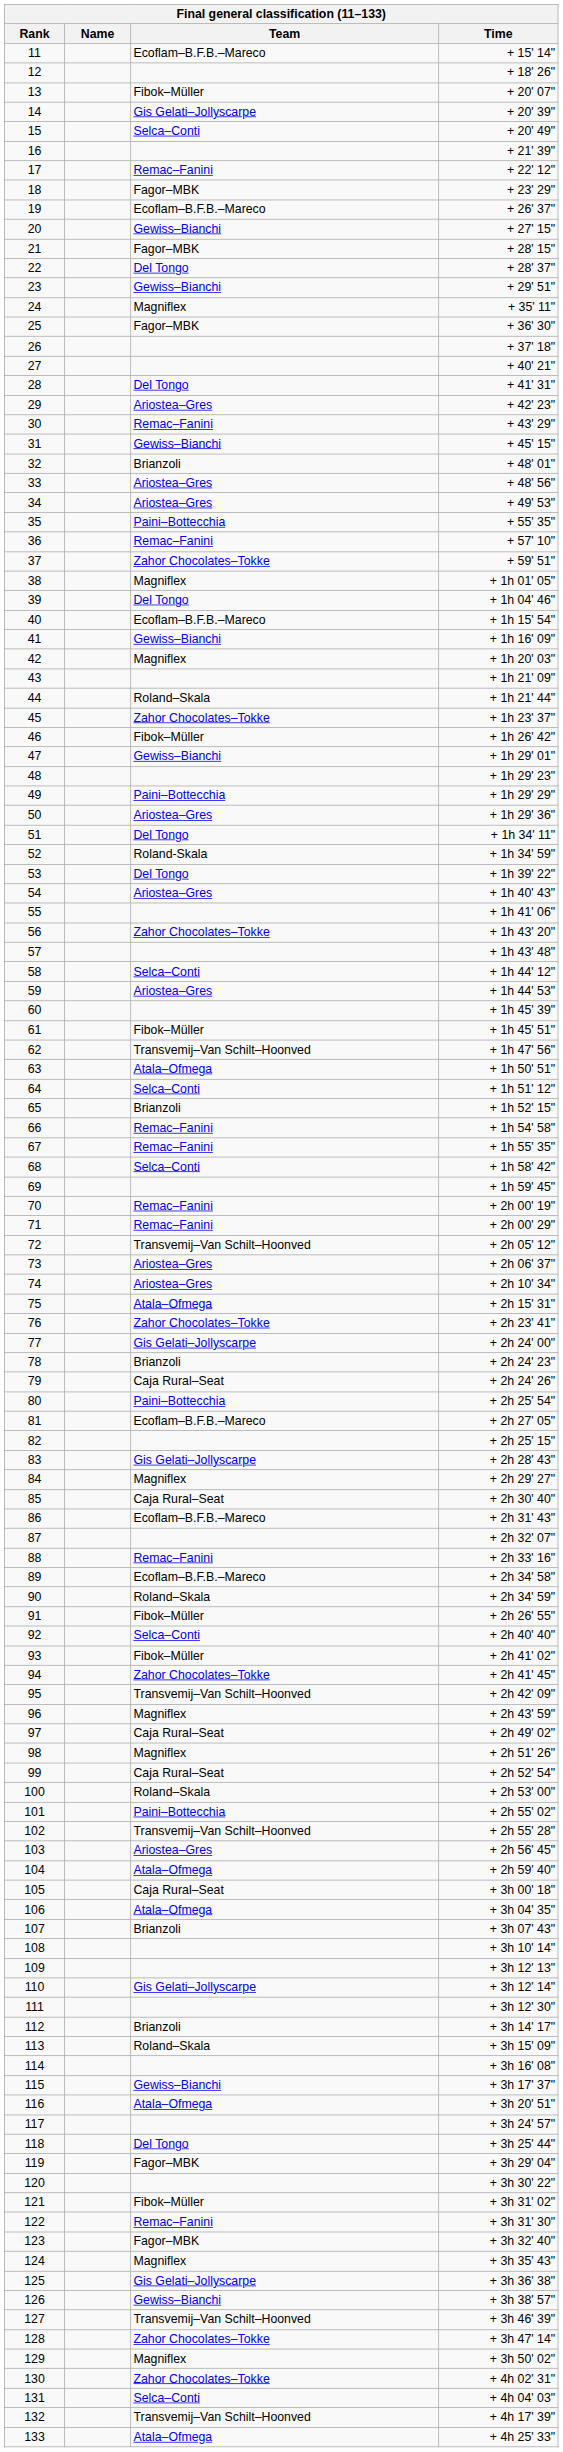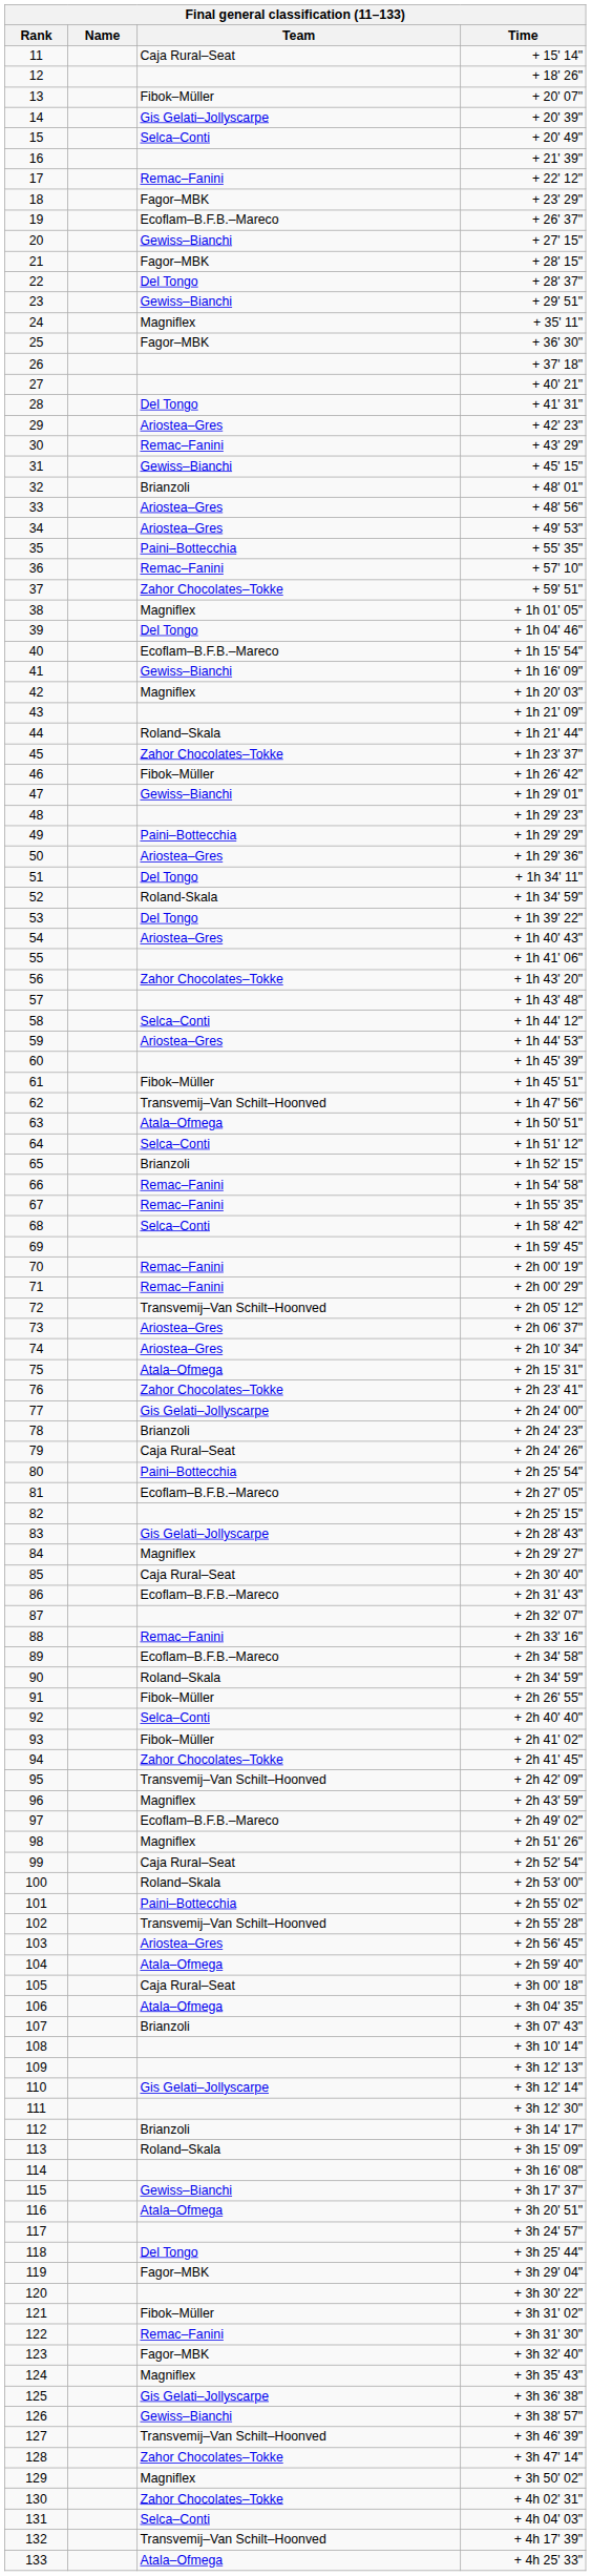 <table class="collapsible collapsed wikitable" style="width:45em;margin-top:0;">
 <tr>
 <th colspan=4>Final general classification (11–133)</th>
 </tr>
 <tr>
 <th>Rank</th>
 <th>Name</th>
 <th>Team</th>
 <th>Time</th>
 </tr>
 <tr |->
 <td style="text-align:center;">11</td>
 <td></td>
-<td>Ecoflam–B.F.B.–Mareco</td>
+<td>Caja Rural–Seat</td>
 <td align=right>+ 15' 14"</td>
 </tr>
 <tr>
 <td style="text-align:center;">12</td>
 <td></td>
 <td></td>
 <td align=right>+ 18' 26"</td>
 </tr>
 <tr>
 <td style="text-align:center;">13</td>
 <td></td>
 <td>Fibok–Müller</td>
 <td align=right>+ 20' 07"</td>
 </tr>
 <tr>
 <td style="text-align:center;">14</td>
 <td></td>
 <td><a href='#'>Gis Gelati–Jollyscarpe</a></td>
 <td align=right>+ 20' 39"</td>
 </tr>
 <tr>
 <td style="text-align:center;">15</td>
 <td> </td>
 <td><a href='#'>Selca–Conti</a></td>
 <td align=right>+ 20' 49"</td>
 </tr>
 <tr>
 <td style="text-align:center;">16</td>
 <td></td>
 <td></td>
 <td align=right>+ 21' 39"</td>
 </tr>
 <tr>
 <td style="text-align:center;">17</td>
 <td></td>
 <td><a href='#'>Remac–Fanini</a></td>
 <td align=right>+ 22' 12"</td>
 </tr>
 <tr>
 <td style="text-align:center;">18</td>
 <td></td>
 <td>Fagor–MBK</td>
 <td align=right>+ 23' 29"</td>
 </tr>
 <tr>
 <td style="text-align:center;">19</td>
 <td></td>
 <td>Ecoflam–B.F.B.–Mareco</td>
 <td align=right>+ 26' 37"</td>
 </tr>
 <tr>
 <td style="text-align:center;">20</td>
 <td></td>
 <td><a href='#'>Gewiss–Bianchi</a></td>
 <td align=right>+ 27' 15"</td>
 </tr>
 <tr>
 <td style="text-align:center;">21</td>
 <td></td>
 <td>Fagor–MBK</td>
 <td align=right>+ 28' 15"</td>
 </tr>
 <tr>
 <td style="text-align:center;">22</td>
 <td></td>
 <td><a href='#'>Del Tongo</a></td>
 <td align=right>+ 28' 37"</td>
 </tr>
 <tr>
 <td style="text-align:center;">23</td>
 <td></td>
 <td><a href='#'>Gewiss–Bianchi</a></td>
 <td align=right>+ 29' 51"</td>
 </tr>
 <tr>
 <td style="text-align:center;">24</td>
 <td></td>
 <td>Magniflex</td>
 <td align=right>+ 35' 11"</td>
 </tr>
 <tr>
 <td style="text-align:center;">25</td>
 <td></td>
 <td>Fagor–MBK</td>
 <td align=right>+ 36' 30"</td>
 </tr>
 <tr>
 <td style="text-align:center;">26</td>
 <td></td>
 <td></td>
 <td align=right>+ 37' 18"</td>
 </tr>
 <tr>
 <td style="text-align:center;">27</td>
 <td></td>
 <td></td>
 <td align=right>+ 40' 21"</td>
 </tr>
 <tr>
 <td style="text-align:center;">28</td>
 <td></td>
 <td><a href='#'>Del Tongo</a></td>
 <td align=right>+ 41' 31"</td>
 </tr>
 <tr>
 <td style="text-align:center;">29</td>
 <td></td>
 <td><a href='#'>Ariostea–Gres</a></td>
 <td align=right>+ 42' 23"</td>
 </tr>
 <tr>
 <td style="text-align:center;">30</td>
 <td></td>
 <td><a href='#'>Remac–Fanini</a></td>
 <td align=right>+ 43' 29"</td>
 </tr>
 <tr>
 <td style="text-align:center;">31</td>
 <td></td>
 <td><a href='#'>Gewiss–Bianchi</a></td>
 <td align=right>+ 45' 15"</td>
 </tr>
 <tr>
 <td style="text-align:center;">32</td>
 <td></td>
 <td>Brianzoli</td>
 <td align=right>+ 48' 01"</td>
 </tr>
 <tr>
 <td style="text-align:center;">33</td>
 <td></td>
 <td><a href='#'>Ariostea–Gres</a></td>
 <td align=right>+ 48' 56"</td>
 </tr>
 <tr>
 <td style="text-align:center;">34</td>
 <td></td>
 <td><a href='#'>Ariostea–Gres</a></td>
 <td align=right>+ 49' 53"</td>
 </tr>
 <tr>
 <td style="text-align:center;">35</td>
 <td></td>
 <td><a href='#'>Paini–Bottecchia</a></td>
 <td align=right>+ 55' 35"</td>
 </tr>
 <tr>
 <td style="text-align:center;">36</td>
 <td></td>
 <td><a href='#'>Remac–Fanini</a></td>
 <td align=right>+ 57' 10"</td>
 </tr>
 <tr>
 <td style="text-align:center;">37</td>
 <td></td>
 <td><a href='#'>Zahor Chocolates–Tokke</a></td>
 <td align=right>+ 59' 51"</td>
 </tr>
 <tr>
 <td style="text-align:center;">38</td>
 <td></td>
 <td>Magniflex</td>
 <td align=right>+ 1h 01' 05"</td>
 </tr>
 <tr>
 <td style="text-align:center;">39</td>
 <td></td>
 <td><a href='#'>Del Tongo</a></td>
 <td align=right>+ 1h 04' 46"</td>
 </tr>
 <tr>
 <td style="text-align:center;">40</td>
 <td></td>
 <td>Ecoflam–B.F.B.–Mareco</td>
 <td align=right>+ 1h 15' 54"</td>
 </tr>
 <tr>
 <td style="text-align:center;">41</td>
 <td></td>
 <td><a href='#'>Gewiss–Bianchi</a></td>
 <td align=right>+ 1h 16' 09"</td>
 </tr>
 <tr>
 <td style="text-align:center;">42</td>
 <td></td>
 <td>Magniflex</td>
 <td align=right>+ 1h 20' 03"</td>
 </tr>
 <tr>
 <td style="text-align:center;">43</td>
 <td></td>
 <td></td>
 <td align=right>+ 1h 21' 09"</td>
 </tr>
 <tr>
 <td style="text-align:center;">44</td>
 <td></td>
 <td>Roland–Skala</td>
 <td align=right>+ 1h 21' 44"</td>
 </tr>
 <tr>
 <td style="text-align:center;">45</td>
 <td></td>
 <td><a href='#'>Zahor Chocolates–Tokke</a></td>
 <td align=right>+ 1h 23' 37"</td>
 </tr>
 <tr>
 <td style="text-align:center;">46</td>
 <td></td>
 <td>Fibok–Müller</td>
 <td align=right>+ 1h 26' 42"</td>
 </tr>
 <tr>
 <td style="text-align:center;">47</td>
 <td></td>
 <td><a href='#'>Gewiss–Bianchi</a></td>
 <td align=right>+ 1h 29' 01"</td>
 </tr>
 <tr>
 <td style="text-align:center;">48</td>
 <td></td>
 <td></td>
 <td align=right>+ 1h 29' 23"</td>
 </tr>
 <tr>
 <td style="text-align:center;">49</td>
 <td></td>
 <td><a href='#'>Paini–Bottecchia</a></td>
 <td align=right>+ 1h 29' 29"</td>
 </tr>
 <tr>
 <td style="text-align:center;">50</td>
 <td></td>
 <td><a href='#'>Ariostea–Gres</a></td>
 <td align=right>+ 1h 29' 36"</td>
 </tr>
 <tr>
 <td style="text-align:center;">51</td>
 <td></td>
 <td><a href='#'>Del Tongo</a></td>
 <td align=right>+ 1h 34' 11"</td>
 </tr>
 <tr>
 <td style="text-align:center;">52</td>
 <td></td>
 <td>Roland-Skala</td>
 <td align=right>+ 1h 34' 59"</td>
 </tr>
 <tr>
 <td style="text-align:center;">53</td>
 <td></td>
 <td><a href='#'>Del Tongo</a></td>
 <td align=right>+ 1h 39' 22"</td>
 </tr>
 <tr>
 <td style="text-align:center;">54</td>
 <td></td>
 <td><a href='#'>Ariostea–Gres</a></td>
 <td align=right>+ 1h 40' 43"</td>
 </tr>
 <tr>
 <td style="text-align:center;">55</td>
 <td></td>
 <td></td>
 <td align=right>+ 1h 41' 06"</td>
 </tr>
 <tr>
 <td style="text-align:center;">56</td>
 <td></td>
 <td><a href='#'>Zahor Chocolates–Tokke</a></td>
 <td align=right>+ 1h 43' 20"</td>
 </tr>
 <tr>
 <td style="text-align:center;">57</td>
 <td></td>
 <td></td>
 <td align=right>+ 1h 43' 48"</td>
 </tr>
 <tr>
 <td style="text-align:center;">58</td>
 <td></td>
 <td><a href='#'>Selca–Conti</a></td>
 <td align=right>+ 1h 44' 12"</td>
 </tr>
 <tr>
 <td style="text-align:center;">59</td>
 <td></td>
 <td><a href='#'>Ariostea–Gres</a></td>
 <td align=right>+ 1h 44' 53"</td>
 </tr>
 <tr>
 <td style="text-align:center;">60</td>
 <td></td>
 <td></td>
 <td align=right>+ 1h 45' 39"</td>
 </tr>
 <tr>
 <td style="text-align:center;">61</td>
 <td></td>
 <td>Fibok–Müller</td>
 <td align=right>+ 1h 45' 51"</td>
 </tr>
 <tr>
 <td style="text-align:center;">62</td>
 <td></td>
 <td>Transvemij–Van Schilt–Hoonved</td>
 <td align=right>+ 1h 47' 56"</td>
 </tr>
 <tr>
 <td style="text-align:center;">63</td>
 <td></td>
 <td><a href='#'>Atala–Ofmega</a></td>
 <td align=right>+ 1h 50' 51"</td>
 </tr>
 <tr>
 <td style="text-align:center;">64</td>
 <td></td>
 <td><a href='#'>Selca–Conti</a></td>
 <td align=right>+ 1h 51' 12"</td>
 </tr>
 <tr>
 <td style="text-align:center;">65</td>
 <td></td>
 <td>Brianzoli</td>
 <td align=right>+ 1h 52' 15"</td>
 </tr>
 <tr>
 <td style="text-align:center;">66</td>
 <td></td>
 <td><a href='#'>Remac–Fanini</a></td>
 <td align=right>+ 1h 54' 58"</td>
 </tr>
 <tr>
 <td style="text-align:center;">67</td>
 <td></td>
 <td><a href='#'>Remac–Fanini</a></td>
 <td align=right>+ 1h 55' 35"</td>
 </tr>
 <tr>
 <td style="text-align:center;">68</td>
 <td></td>
 <td><a href='#'>Selca–Conti</a></td>
 <td align=right>+ 1h 58' 42"</td>
 </tr>
 <tr>
 <td style="text-align:center;">69</td>
 <td></td>
 <td></td>
 <td align=right>+ 1h 59' 45"</td>
 </tr>
 <tr>
 <td style="text-align:center;">70</td>
 <td></td>
 <td><a href='#'>Remac–Fanini</a></td>
 <td align=right>+ 2h 00' 19"</td>
 </tr>
 <tr>
 <td style="text-align:center;">71</td>
 <td></td>
 <td><a href='#'>Remac–Fanini</a></td>
 <td align=right>+ 2h 00' 29"</td>
 </tr>
 <tr>
 <td style="text-align:center;">72</td>
 <td></td>
 <td>Transvemij–Van Schilt–Hoonved</td>
 <td align=right>+ 2h 05' 12"</td>
 </tr>
 <tr>
 <td style="text-align:center;">73</td>
 <td></td>
 <td><a href='#'>Ariostea–Gres</a></td>
 <td align=right>+ 2h 06' 37"</td>
 </tr>
 <tr>
 <td style="text-align:center;">74</td>
 <td></td>
 <td><a href='#'>Ariostea–Gres</a></td>
 <td align=right>+ 2h 10' 34"</td>
 </tr>
 <tr>
 <td style="text-align:center;">75</td>
 <td></td>
 <td><a href='#'>Atala–Ofmega</a></td>
 <td align=right>+ 2h 15' 31"</td>
 </tr>
 <tr>
 <td style="text-align:center;">76</td>
 <td></td>
 <td><a href='#'>Zahor Chocolates–Tokke</a></td>
 <td align=right>+ 2h 23' 41"</td>
 </tr>
 <tr>
 <td style="text-align:center;">77</td>
 <td></td>
 <td><a href='#'>Gis Gelati–Jollyscarpe</a></td>
 <td align=right>+ 2h 24' 00"</td>
 </tr>
 <tr>
 <td style="text-align:center;">78</td>
 <td></td>
 <td>Brianzoli</td>
 <td align=right>+ 2h 24' 23"</td>
 </tr>
 <tr>
 <td style="text-align:center;">79</td>
 <td></td>
 <td>Caja Rural–Seat</td>
 <td align=right>+ 2h 24' 26"</td>
 </tr>
 <tr>
 <td style="text-align:center;">80</td>
 <td></td>
 <td><a href='#'>Paini–Bottecchia</a></td>
 <td align=right>+ 2h 25' 54"</td>
 </tr>
 <tr>
 <td style="text-align:center;">81</td>
 <td></td>
 <td>Ecoflam–B.F.B.–Mareco</td>
 <td align=right>+ 2h 27' 05"</td>
 </tr>
 <tr>
 <td style="text-align:center;">82</td>
 <td></td>
 <td></td>
 <td align=right>+ 2h 25' 15"</td>
 </tr>
 <tr>
 <td style="text-align:center;">83</td>
 <td></td>
 <td><a href='#'>Gis Gelati–Jollyscarpe</a></td>
 <td align=right>+ 2h 28' 43"</td>
 </tr>
 <tr>
 <td style="text-align:center;">84</td>
 <td></td>
 <td>Magniflex</td>
 <td align=right>+ 2h 29' 27"</td>
 </tr>
 <tr>
 <td style="text-align:center;">85</td>
 <td></td>
 <td>Caja Rural–Seat</td>
 <td align=right>+ 2h 30' 40"</td>
 </tr>
 <tr>
 <td style="text-align:center;">86</td>
 <td></td>
 <td>Ecoflam–B.F.B.–Mareco</td>
 <td align=right>+ 2h 31' 43"</td>
 </tr>
 <tr>
 <td style="text-align:center;">87</td>
 <td></td>
 <td></td>
 <td align=right>+ 2h 32' 07"</td>
 </tr>
 <tr>
 <td style="text-align:center;">88</td>
 <td></td>
 <td><a href='#'>Remac–Fanini</a></td>
 <td align=right>+ 2h 33' 16"</td>
 </tr>
 <tr>
 <td style="text-align:center;">89</td>
 <td></td>
 <td>Ecoflam–B.F.B.–Mareco</td>
 <td align=right>+ 2h 34' 58"</td>
 </tr>
 <tr>
 <td style="text-align:center;">90</td>
 <td></td>
 <td>Roland–Skala</td>
 <td align=right>+ 2h 34' 59"</td>
 </tr>
 <tr>
 <td style="text-align:center;">91</td>
 <td></td>
 <td>Fibok–Müller</td>
 <td align=right>+ 2h 26' 55"</td>
 </tr>
 <tr>
 <td style="text-align:center;">92</td>
 <td></td>
 <td><a href='#'>Selca–Conti</a></td>
 <td align=right>+ 2h 40' 40"</td>
 </tr>
 <tr>
 <td style="text-align:center;">93</td>
 <td></td>
 <td>Fibok–Müller</td>
 <td align=right>+ 2h 41' 02"</td>
 </tr>
 <tr>
 <td style="text-align:center;">94</td>
 <td></td>
 <td><a href='#'>Zahor Chocolates–Tokke</a></td>
 <td align=right>+ 2h 41' 45"</td>
 </tr>
 <tr>
 <td style="text-align:center;">95</td>
 <td></td>
 <td>Transvemij–Van Schilt–Hoonved</td>
 <td align=right>+ 2h 42' 09"</td>
 </tr>
 <tr>
 <td style="text-align:center;">96</td>
 <td></td>
 <td>Magniflex</td>
 <td align=right>+ 2h 43' 59"</td>
 </tr>
 <tr>
 <td style="text-align:center;">97</td>
 <td></td>
-<td>Caja Rural–Seat</td>
+<td>Ecoflam–B.F.B.–Mareco</td>
 <td align=right>+ 2h 49' 02"</td>
 </tr>
 <tr>
 <td style="text-align:center;">98</td>
 <td></td>
 <td>Magniflex</td>
 <td align=right>+ 2h 51' 26"</td>
 </tr>
 <tr>
 <td style="text-align:center;">99</td>
 <td></td>
 <td>Caja Rural–Seat</td>
 <td align=right>+ 2h 52' 54"</td>
 </tr>
 <tr>
 <td style="text-align:center;">100</td>
 <td></td>
 <td>Roland–Skala</td>
 <td align=right>+ 2h 53' 00"</td>
 </tr>
 <tr>
 <td style="text-align:center;">101</td>
 <td></td>
 <td><a href='#'>Paini–Bottecchia</a></td>
 <td align=right>+ 2h 55' 02"</td>
 </tr>
 <tr>
 <td style="text-align:center;">102</td>
 <td></td>
 <td>Transvemij–Van Schilt–Hoonved</td>
 <td align=right>+ 2h 55' 28"</td>
 </tr>
 <tr>
 <td style="text-align:center;">103</td>
 <td></td>
 <td><a href='#'>Ariostea–Gres</a></td>
 <td align=right>+ 2h 56' 45"</td>
 </tr>
 <tr>
 <td style="text-align:center;">104</td>
 <td></td>
 <td><a href='#'>Atala–Ofmega</a></td>
 <td align=right>+ 2h 59' 40"</td>
 </tr>
 <tr>
 <td style="text-align:center;">105</td>
 <td></td>
 <td>Caja Rural–Seat</td>
 <td align=right>+ 3h 00' 18"</td>
 </tr>
 <tr>
 <td style="text-align:center;">106</td>
 <td></td>
 <td><a href='#'>Atala–Ofmega</a></td>
 <td align=right>+ 3h 04' 35"</td>
 </tr>
 <tr>
 <td style="text-align:center;">107</td>
 <td></td>
 <td>Brianzoli</td>
 <td align=right>+ 3h 07' 43"</td>
 </tr>
 <tr>
 <td style="text-align:center;">108</td>
 <td></td>
 <td></td>
 <td align=right>+ 3h 10' 14"</td>
 </tr>
 <tr>
 <td style="text-align:center;">109</td>
 <td></td>
 <td></td>
 <td align=right>+ 3h 12' 13"</td>
 </tr>
 <tr>
 <td style="text-align:center;">110</td>
 <td></td>
 <td><a href='#'>Gis Gelati–Jollyscarpe</a></td>
 <td align=right>+ 3h 12' 14"</td>
 </tr>
 <tr>
 <td style="text-align:center;">111</td>
 <td></td>
 <td></td>
 <td align=right>+ 3h 12' 30"</td>
 </tr>
 <tr>
 <td style="text-align:center;">112</td>
 <td></td>
 <td>Brianzoli</td>
 <td align=right>+ 3h 14' 17"</td>
 </tr>
 <tr>
 <td style="text-align:center;">113</td>
 <td></td>
 <td>Roland–Skala</td>
 <td align=right>+ 3h 15' 09"</td>
 </tr>
 <tr>
 <td style="text-align:center;">114</td>
 <td></td>
 <td></td>
 <td align=right>+ 3h 16' 08"</td>
 </tr>
 <tr>
 <td style="text-align:center;">115</td>
 <td></td>
 <td><a href='#'>Gewiss–Bianchi</a></td>
 <td align=right>+ 3h 17' 37"</td>
 </tr>
 <tr>
 <td style="text-align:center;">116</td>
 <td></td>
 <td><a href='#'>Atala–Ofmega</a></td>
 <td align=right>+ 3h 20' 51"</td>
 </tr>
 <tr>
 <td style="text-align:center;">117</td>
 <td></td>
 <td></td>
 <td align=right>+ 3h 24' 57"</td>
 </tr>
 <tr>
 <td style="text-align:center;">118</td>
 <td></td>
 <td><a href='#'>Del Tongo</a></td>
 <td align=right>+ 3h 25' 44"</td>
 </tr>
 <tr>
 <td style="text-align:center;">119</td>
 <td></td>
 <td>Fagor–MBK</td>
 <td align=right>+ 3h 29' 04"</td>
 </tr>
 <tr>
 <td style="text-align:center;">120</td>
 <td></td>
 <td></td>
 <td align=right>+ 3h 30' 22"</td>
 </tr>
 <tr>
 <td style="text-align:center;">121</td>
 <td></td>
 <td>Fibok–Müller</td>
 <td align=right>+ 3h 31' 02"</td>
 </tr>
 <tr>
 <td style="text-align:center;">122</td>
 <td></td>
 <td><a href='#'>Remac–Fanini</a></td>
 <td align=right>+ 3h 31' 30"</td>
 </tr>
 <tr>
 <td style="text-align:center;">123</td>
 <td></td>
 <td>Fagor–MBK</td>
 <td align=right>+ 3h 32' 40"</td>
 </tr>
 <tr>
 <td style="text-align:center;">124</td>
 <td></td>
 <td>Magniflex</td>
 <td align=right>+ 3h 35' 43"</td>
 </tr>
 <tr>
 <td style="text-align:center;">125</td>
 <td></td>
 <td><a href='#'>Gis Gelati–Jollyscarpe</a></td>
 <td align=right>+ 3h 36' 38"</td>
 </tr>
 <tr>
 <td style="text-align:center;">126</td>
 <td></td>
 <td><a href='#'>Gewiss–Bianchi</a></td>
 <td align=right>+ 3h 38' 57"</td>
 </tr>
 <tr>
 <td style="text-align:center;">127</td>
 <td></td>
 <td>Transvemij–Van Schilt–Hoonved</td>
 <td align=right>+ 3h 46' 39"</td>
 </tr>
 <tr>
 <td style="text-align:center;">128</td>
 <td></td>
 <td><a href='#'>Zahor Chocolates–Tokke</a></td>
 <td align=right>+ 3h 47' 14"</td>
 </tr>
 <tr>
 <td style="text-align:center;">129</td>
 <td></td>
 <td>Magniflex</td>
 <td align=right>+ 3h 50' 02"</td>
 </tr>
 <tr>
 <td style="text-align:center;">130</td>
 <td></td>
 <td><a href='#'>Zahor Chocolates–Tokke</a></td>
 <td align=right>+ 4h 02' 31"</td>
 </tr>
 <tr>
 <td style="text-align:center;">131</td>
 <td></td>
 <td><a href='#'>Selca–Conti</a></td>
 <td align=right>+ 4h 04' 03"</td>
 </tr>
 <tr>
 <td style="text-align:center;">132</td>
 <td></td>
 <td>Transvemij–Van Schilt–Hoonved</td>
 <td align=right>+ 4h 17' 39"</td>
 </tr>
 <tr>
 <td style="text-align:center;">133</td>
 <td></td>
 <td><a href='#'>Atala–Ofmega</a></td>
 <td align=right>+ 4h 25' 33"</td>
 </tr>
 </table>
